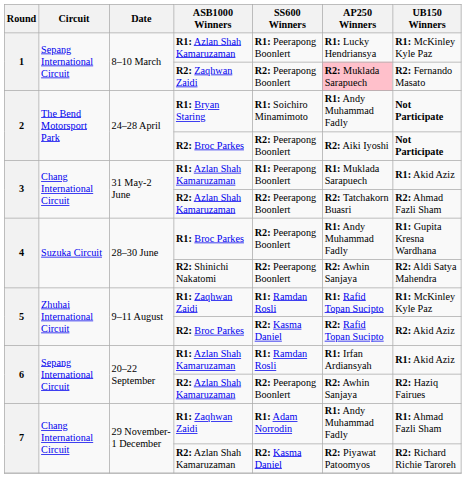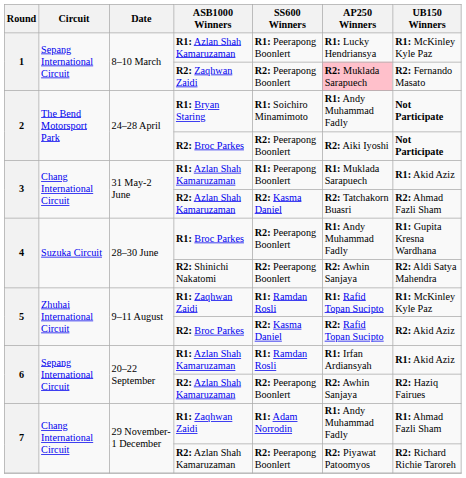 <table class="wikitable" style="font-size: 85%">
 <tr>
 <th>Round</th>
 <th>Circuit</th>
 <th>Date</th>
 <th>ASB1000 Winners</th>
 <th>SS600 Winners</th>
 <th>AP250 Winners</th>
 <th>UB150 Winners</th>
 </tr>
 <tr>
 <th rowspan=2>1</th>
 <td rowspan=2> <a href='#'>Sepang International Circuit</a></td>
 <td rowspan=2>8–10 March</td>
 <td><strong>R1:</strong>  <a href='#'>Azlan Shah Kamaruzaman</a></td>
 <td><strong>R1:</strong>  Peerapong Boonlert</td>
 <td><strong>R1:</strong>  Lucky Hendriansya</td>
 <td><strong>R1:</strong>  McKinley Kyle Paz</td>
 </tr>
 <tr>
 <td><strong>R2:</strong>  <a href='#'>Zaqhwan Zaidi</a></td>
 <td><strong>R2:</strong>  Peerapong Boonlert</td>
 <td style="background: pink;"><strong>R2:</strong>  Muklada Sarapuech</td>
 <td><strong>R2:</strong>  Fernando Masato</td>
 </tr>
 <tr>
 <th rowspan=2>2</th>
 <td rowspan=2> <a href='#'>The Bend Motorsport Park</a></td>
 <td rowspan=2>24–28 April</td>
 <td><strong>R1:</strong>  <a href='#'>Bryan Staring</a></td>
 <td><strong>R1:</strong>  Soichiro Minamimoto</td>
 <td><strong>R1:</strong>  Andy Muhammad Fadly</td>
 <td><strong>Not Participate</strong></td>
 </tr>
 <tr>
 <td><strong>R2:</strong>  <a href='#'>Broc Parkes</a></td>
 <td><strong>R2:</strong>  Peerapong Boonlert</td>
 <td><strong>R2:</strong>  Aiki Iyoshi</td>
 <td><strong>Not Participate</strong></td>
 </tr>
 <tr>
 <th rowspan=2>3</th>
 <td rowspan=2> <a href='#'>Chang International Circuit</a></td>
 <td rowspan=2>31 May-2 June</td>
 <td><strong>R1:</strong>  <a href='#'>Azlan Shah Kamaruzaman</a></td>
 <td><strong>R1:</strong>  Peerapong Boonlert</td>
 <td><strong>R1:</strong>  Muklada Sarapuech</td>
 <td><strong>R1:</strong>  Akid Aziz</td>
 </tr>
 <tr>
 <td><strong>R2:</strong>  <a href='#'>Azlan Shah Kamaruzaman</a></td>
-<td><strong>R2:</strong>  Peerapong Boonlert</td>
+<td><strong>R2:</strong>  <a href='#'>Kasma Daniel</a></td>
 <td><strong>R2:</strong>  Tatchakorn Buasri</td>
 <td><strong>R2:</strong>  Ahmad Fazli Sham</td>
 </tr>
 <tr>
 <th rowspan=2>4</th>
 <td rowspan=2> <a href='#'>Suzuka Circuit</a></td>
 <td rowspan=2>28–30 June</td>
 <td><strong>R1:</strong>  <a href='#'>Broc Parkes</a></td>
 <td><strong>R2:</strong>  Peerapong Boonlert</td>
 <td><strong>R1:</strong>  Andy Muhammad Fadly</td>
 <td><strong>R1:</strong>  Gupita Kresna Wardhana</td>
 </tr>
 <tr>
 <td><strong>R2:</strong>  Shinichi Nakatomi</td>
 <td><strong>R2:</strong>  Peerapong Boonlert</td>
 <td><strong>R2:</strong>  Awhin Sanjaya</td>
 <td><strong>R2:</strong>  Aldi Satya Mahendra</td>
 </tr>
 <tr>
 <th rowspan=2>5</th>
 <td rowspan=2> <a href='#'>Zhuhai International Circuit</a></td>
 <td rowspan=2>9–11 August</td>
 <td><strong>R1:</strong>  <a href='#'>Zaqhwan Zaidi</a></td>
 <td><strong>R1:</strong>  <a href='#'>Ramdan Rosli</a></td>
 <td><strong>R1:</strong>  <a href='#'>Rafid Topan Sucipto</a></td>
 <td><strong>R1:</strong>  McKinley Kyle Paz</td>
 </tr>
 <tr>
 <td><strong>R2:</strong>  <a href='#'>Broc Parkes</a></td>
 <td><strong>R2:</strong>  <a href='#'>Kasma Daniel</a></td>
 <td><strong>R2:</strong>  <a href='#'>Rafid Topan Sucipto</a></td>
 <td><strong>R2:</strong>  Akid Aziz</td>
 </tr>
 <tr>
 <th rowspan=2>6</th>
 <td rowspan=2> <a href='#'>Sepang International Circuit</a></td>
 <td rowspan=2>20–22 September</td>
 <td><strong>R1:</strong>  <a href='#'>Azlan Shah Kamaruzaman</a></td>
 <td><strong>R1:</strong>  <a href='#'>Ramdan Rosli</a></td>
 <td><strong>R1:</strong>  Irfan Ardiansyah</td>
 <td><strong>R1:</strong>  Akid Aziz</td>
 </tr>
 <tr>
 <td><strong>R2:</strong>  <a href='#'>Azlan Shah Kamaruzaman</a></td>
 <td><strong>R2:</strong>  Peerapong Boonlert</td>
 <td><strong>R2:</strong>  Awhin Sanjaya</td>
 <td><strong>R2:</strong>  Haziq Fairues</td>
 </tr>
 <tr>
 <th rowspan=2>7</th>
 <td rowspan=2> <a href='#'>Chang International Circuit</a></td>
 <td rowspan=2>29 November-1 December</td>
 <td><strong>R1:</strong>  <a href='#'>Zaqhwan Zaidi</a></td>
 <td><strong>R1:</strong>  <a href='#'>Adam Norrodin</a></td>
 <td><strong>R1:</strong>  Andy Muhammad Fadly</td>
 <td><strong>R1:</strong>  Ahmad Fazli Sham</td>
 </tr>
 <tr>
 <td><strong>R2:</strong>  Azlan Shah Kamaruzaman</td>
-<td><strong>R2:</strong>  <a href='#'>Kasma Daniel</a></td>
+<td><strong>R2:</strong>  Peerapong Boonlert</td>
 <td><strong>R2:</strong>  Piyawat Patoomyos</td>
 <td><strong>R2:</strong>  Richard Richie Taroreh</td>
 </tr>
 <tr>
 </tr>
 </table>
